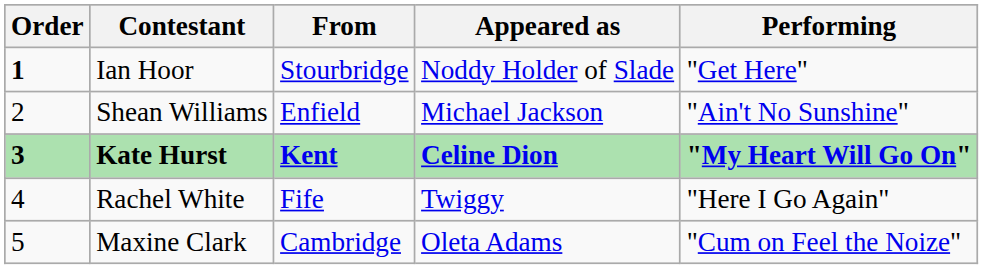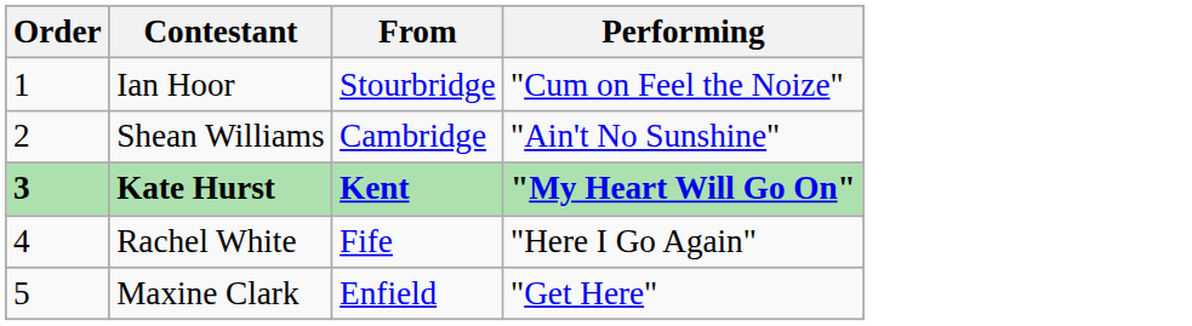 <table class="wikitable">
 <tr>
 <th>Order</th>
 <th>Contestant</th>
 <th>From</th>
-<th>Appeared as</th>
 <th>Performing</th>
 </tr>
 <tr>
-<td><strong>1</strong></td>
+<td>1</td>
 <td>Ian Hoor</td>
 <td><a href='#'>Stourbridge</a></td>
-<td><a href='#'>Noddy Holder</a> of <a href='#'>Slade</a></td>
-<td>"<a href='#'>Get Here</a>"</td>
+<td>"<a href='#'>Cum on Feel the Noize</a>"</td>
 </tr>
 <tr>
 <td>2</td>
 <td>Shean Williams</td>
-<td><a href='#'>Enfield</a></td>
-<td><a href='#'>Michael Jackson</a></td>
+<td><a href='#'>Cambridge</a></td>
 <td>"<a href='#'>Ain't No Sunshine</a>"</td>
 </tr>
 <tr style="background:#ACE1AF;">
 <td><strong>3</strong></td>
 <td><strong>Kate Hurst</strong></td>
 <td><strong><a href='#'>Kent</a></strong></td>
-<td><strong><a href='#'>Celine Dion</a></strong></td>
 <td><strong>"<a href='#'>My Heart Will Go On</a>"</strong></td>
 </tr>
 <tr>
 <td>4</td>
 <td>Rachel White</td>
 <td><a href='#'>Fife</a></td>
-<td><a href='#'>Twiggy</a></td>
 <td>"Here I Go Again"</td>
 </tr>
 <tr>
 <td>5</td>
 <td>Maxine Clark</td>
-<td><a href='#'>Cambridge</a></td>
-<td><a href='#'>Oleta Adams</a></td>
-<td>"<a href='#'>Cum on Feel the Noize</a>"</td>
+<td><a href='#'>Enfield</a></td>
+<td>"<a href='#'>Get Here</a>"</td>
 </tr>
 </table>
